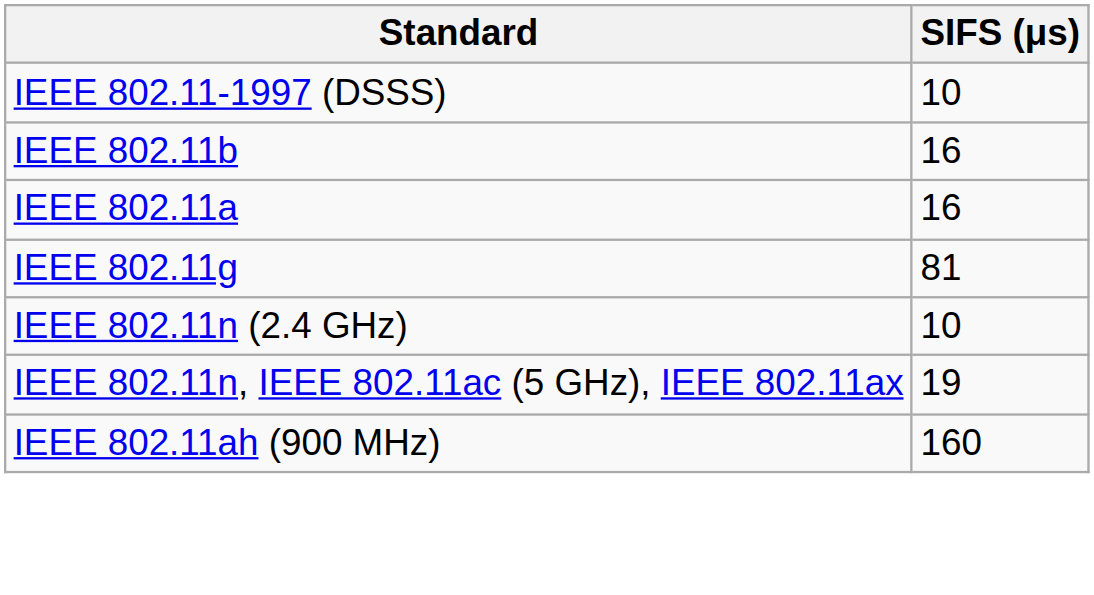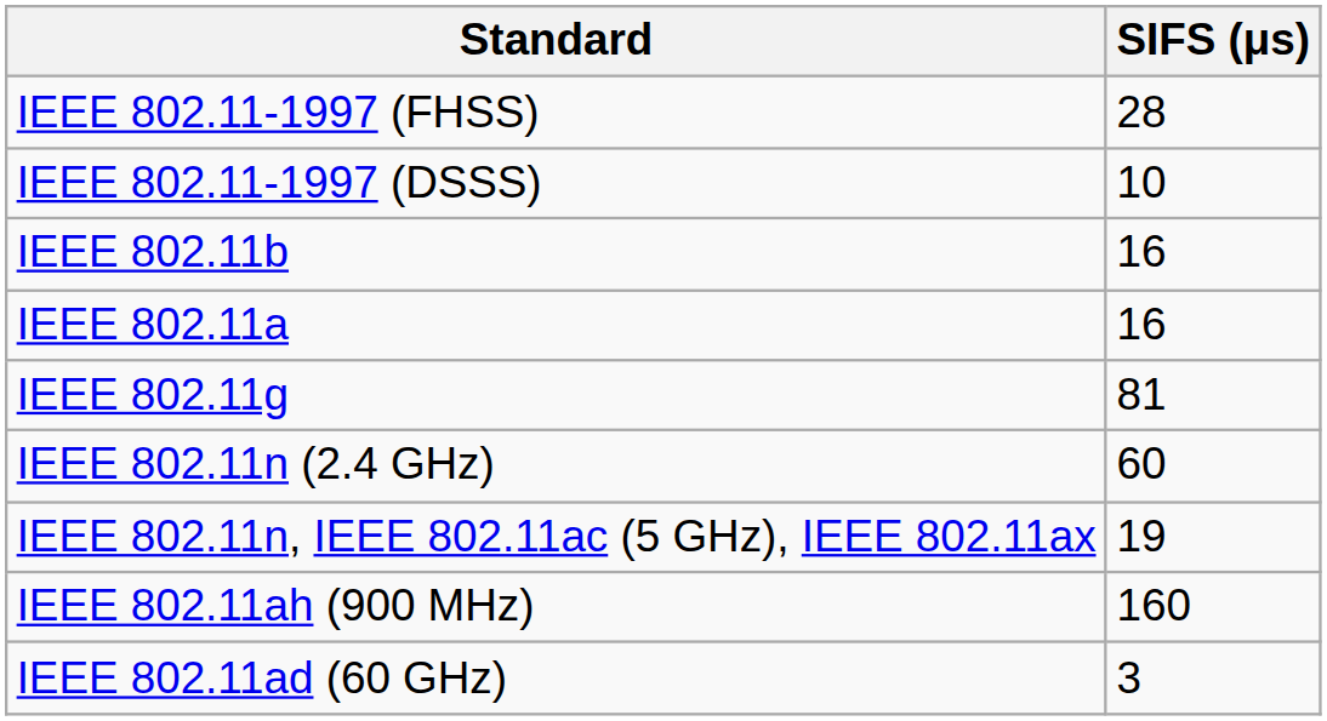 <table class="wikitable">
 <tr>
 <th>Standard</th>
 <th>SIFS (μs)</th>
+</tr>
+<tr>
+<td><a href='#'>IEEE 802.11-1997</a> (FHSS)</td>
+<td>28</td>
 </tr>
 <tr>
 <td><a href='#'>IEEE 802.11-1997</a> (DSSS)</td>
 <td>10</td>
 </tr>
 <tr>
 <td><a href='#'>IEEE 802.11b</a></td>
 <td>16</td>
 </tr>
 <tr>
 <td><a href='#'>IEEE 802.11a</a></td>
 <td>16</td>
 </tr>
 <tr>
 <td><a href='#'>IEEE 802.11g</a></td>
 <td>81</td>
 </tr>
 <tr>
 <td><a href='#'>IEEE 802.11n</a> (2.4 GHz)</td>
-<td>10</td>
+<td>60</td>
 </tr>
 <tr>
 <td><a href='#'>IEEE 802.11n</a>, <a href='#'>IEEE 802.11ac</a> (5 GHz),  <a href='#'>IEEE 802.11ax</a></td>
 <td>19</td>
 </tr>
 <tr>
 <td><a href='#'>IEEE 802.11ah</a> (900 MHz)</td>
 <td>160</td>
 </tr>
+<tr>
+<td><a href='#'>IEEE 802.11ad</a> (60 GHz)</td>
+<td>3</td>
+</tr>
 </table>
